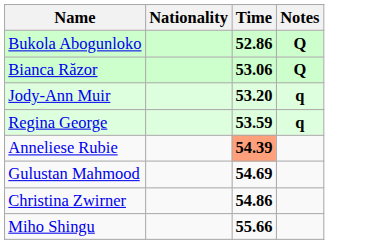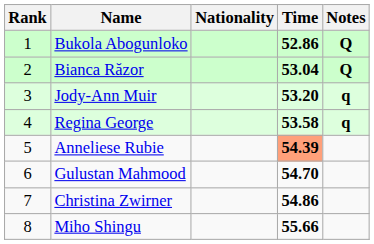 <table class="wikitable sortable" style="text-align:center">
 <tr>
+<th>Rank</th>
 <th>Name</th>
 <th>Nationality</th>
 <th>Time</th>
 <th>Notes</th>
 </tr>
 <tr bgcolor=ccffcc>
+<td>1</td>
 <td align=left><a href='#'>Bukola Abogunloko</a></td>
 <td align=left></td>
 <td><strong>52.86</strong></td>
 <td><strong>Q</strong></td>
 </tr>
 <tr bgcolor=ccffcc>
+<td>2</td>
 <td align=left><a href='#'>Bianca Răzor</a></td>
 <td align=left></td>
-<td><strong>53.06</strong></td>
+<td><strong>53.04</strong></td>
 <td><strong>Q</strong></td>
 </tr>
 <tr bgcolor=ddffdd>
+<td>3</td>
 <td align=left><a href='#'>Jody-Ann Muir</a></td>
 <td align=left></td>
 <td><strong>53.20</strong></td>
 <td><strong>q</strong></td>
 </tr>
 <tr bgcolor=ddffdd>
+<td>4</td>
 <td align=left><a href='#'>Regina George</a></td>
 <td align=left></td>
-<td><strong>53.59</strong></td>
+<td><strong>53.58</strong></td>
 <td><strong>q</strong></td>
 </tr>
 <tr>
+<td>5</td>
 <td align=left><a href='#'>Anneliese Rubie</a></td>
 <td align=left></td>
 <td style="background: lightsalmon;"><strong>54.39</strong></td>
 <td></td>
 </tr>
 <tr>
+<td>6</td>
 <td align=left><a href='#'>Gulustan Mahmood</a></td>
 <td align=left></td>
-<td><strong>54.69</strong></td>
+<td><strong>54.70</strong></td>
 <td></td>
 </tr>
 <tr>
+<td>7</td>
 <td align=left><a href='#'>Christina Zwirner</a></td>
 <td align=left></td>
 <td><strong>54.86</strong></td>
 <td></td>
 </tr>
 <tr>
+<td>8</td>
 <td align=left><a href='#'>Miho Shingu</a></td>
 <td align=left></td>
 <td><strong>55.66</strong></td>
 <td></td>
 </tr>
 </table>
